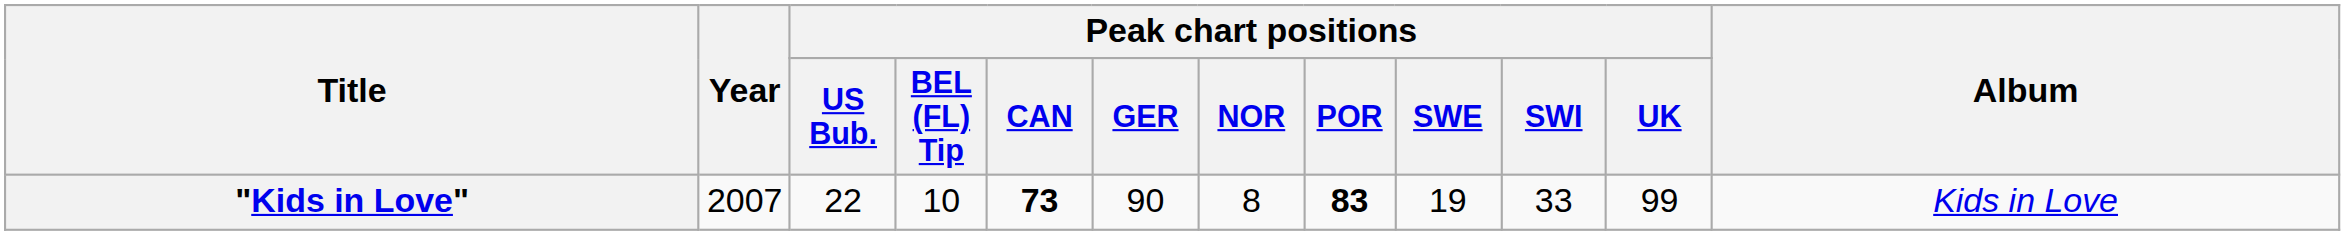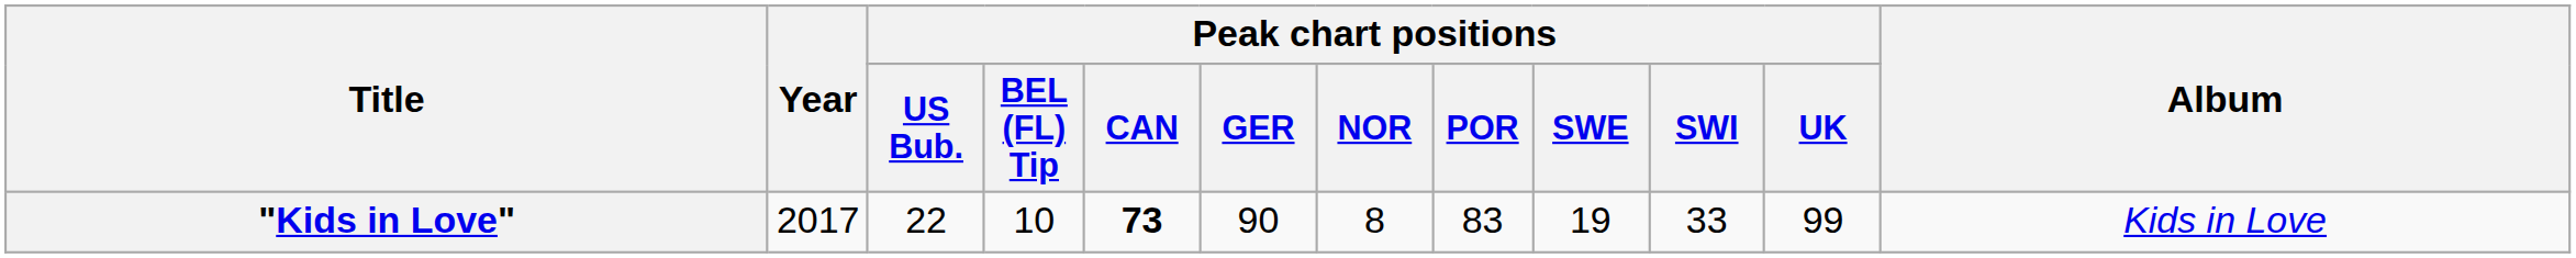 <table class="wikitable plainrowheaders" style="text-align:center;">
 <tr>
 <th scope="col" rowspan="2" style="width:20em;">Title</th>
 <th scope="col" rowspan="2" style="width:1em;">Year</th>
 <th scope="col" colspan="9">Peak chart positions</th>
 <th scope="col" rowspan="2" style="width:18em;">Album</th>
 </tr>
 <tr>
 <th scope="col" style="width:3em;font-size:90%;"><a href='#'>US<br>Bub.</a><br></th>
 <th scope="col" style="width:2.5em;font-size:90%;"><a href='#'>BEL<br>(FL)<br>Tip</a><br></th>
 <th scope="col" style="width:3em;font-size:90%;"><a href='#'>CAN</a><br></th>
 <th scope="col" style="width:3em;font-size:90%;"><a href='#'>GER</a><br></th>
 <th scope="col" style="width:3em;font-size:90%;"><a href='#'>NOR</a><br></th>
 <th scope="col" style="width:2.5em;font-size:90%;"><a href='#'>POR</a><br></th>
 <th scope="col" style="width:3em;font-size:90%;"><a href='#'>SWE</a><br></th>
 <th scope="col" style="width:3em;font-size:90%;"><a href='#'>SWI</a><br></th>
 <th scope="col" style="width:3em;font-size:90%;"><a href='#'>UK</a><br></th>
 </tr>
 <tr>
 <th scope="row">"<a href='#'>Kids in Love</a>"<br></th>
-<td>2007</td>
+<td>2017</td>
 <td>22</td>
 <td>10</td>
 <td><strong>73</strong></td>
 <td>90</td>
 <td>8</td>
-<td><strong>83</strong></td>
+<td>83</td>
 <td>19</td>
 <td>33</td>
 <td>99</td>
 <td><em><a href='#'>Kids in Love</a></em></td>
 </tr>
 </table>
